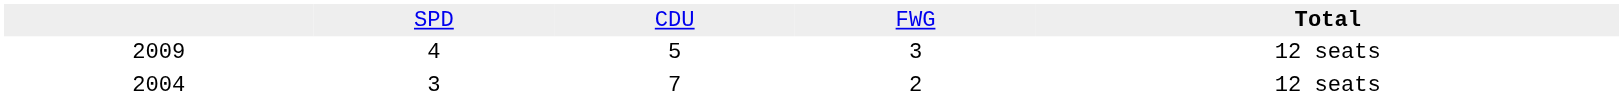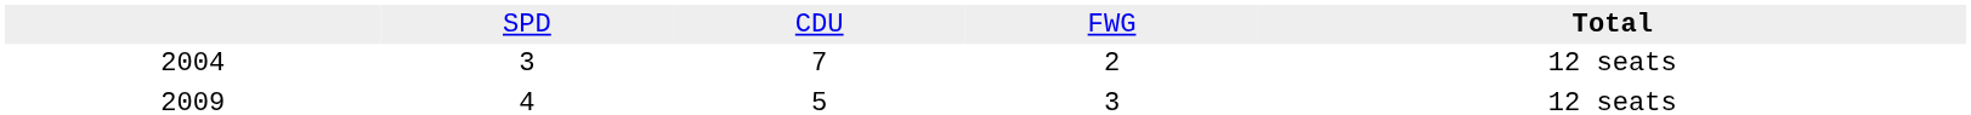 <table border="0" cellpadding="2" cellspacing="0" width="60%">
 <tr bgcolor="#eeeeee" align="center">
 <td></td>
 <td><a href='#'>SPD</a></td>
 <td><a href='#'>CDU</a></td>
 <td><a href='#'>FWG</a></td>
 <td><strong>Total</strong></td>
 </tr>
 <tr align="center">
+<td>2004</td>
+<td>3</td>
+<td>7</td>
+<td>2</td>
+<td>12 seats</td>
+</tr>
+<tr align="center">
 <td>2009</td>
 <td>4</td>
 <td>5</td>
 <td>3</td>
 <td>12 seats</td>
 </tr>
-<tr align="center">
-<td>2004</td>
-<td>3</td>
-<td>7</td>
-<td>2</td>
-<td>12 seats</td>
-</tr>
 </table>
